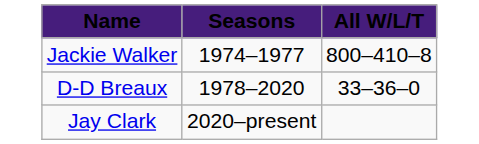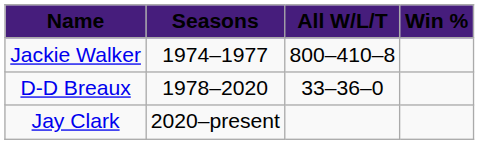 <table style="margin: 1em auto 1em auto" class="wikitable">
 <tr>
 <th style="background:#461d7c;" align="center"><span>Name</span></th>
 <th style="background:#461d7c;" align="center"><span>Seasons</span></th>
 <th style="background:#461d7c;" align="center"><span>All W/L/T</span></th>
+<th style="background:#461d7c;" align="center"><span>Win %</span></th>
 </tr>
 <tr align="center">
 <td><a href='#'>Jackie Walker</a></td>
 <td>1974–1977</td>
 <td>800–410–8</td>
+<td></td>
 </tr>
 <tr align="center">
 <td><a href='#'>D-D Breaux</a></td>
 <td>1978–2020</td>
 <td>33–36–0</td>
+<td></td>
 </tr>
 <tr align="center">
 <td><a href='#'>Jay Clark</a></td>
 <td>2020–present</td>
 <td></td>
+<td></td>
 </tr>
 </table>
